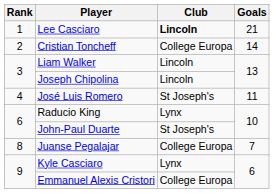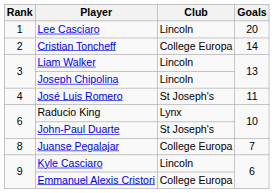 <table class="wikitable">
 <tr>
 <th>Rank</th>
 <th>Player</th>
 <th>Club</th>
 <th>Goals</th>
 </tr>
 <tr>
 <td align=center>1</td>
 <td> <a href='#'>Lee Casciaro</a></td>
-<td><strong>Lincoln</strong></td>
-<td align=center>21</td>
+<td>Lincoln</td>
+<td align=center>20</td>
 </tr>
 <tr>
 <td align=center>2</td>
 <td> <a href='#'>Cristian Toncheff</a></td>
 <td>College Europa</td>
 <td align=center>14</td>
 </tr>
 <tr>
 <td style="text-align:center;" rowspan="2">3</td>
 <td> <a href='#'>Liam Walker</a></td>
 <td>Lincoln</td>
 <td style="text-align:center;" rowspan="2">13</td>
 </tr>
 <tr>
 <td> <a href='#'>Joseph Chipolina</a></td>
 <td>Lincoln</td>
 </tr>
 <tr>
 <td align=center>4</td>
 <td> <a href='#'>José Luis Romero</a></td>
 <td>St Joseph's</td>
 <td align=center>11</td>
 </tr>
 <tr>
 <td style="text-align:center;" rowspan="2">6</td>
 <td> Raducio King</td>
 <td>Lynx</td>
 <td style="text-align:center;" rowspan="2">10</td>
 </tr>
 <tr>
 <td> <a href='#'>John-Paul Duarte</a></td>
 <td>St Joseph's</td>
 </tr>
 <tr>
 <td align=center>8</td>
 <td> <a href='#'>Juanse Pegalajar</a></td>
 <td>College Europa</td>
 <td align=center>7</td>
 </tr>
 <tr>
 <td style="text-align:center;" rowspan="2">9</td>
 <td> <a href='#'>Kyle Casciaro</a></td>
-<td>Lynx</td>
+<td>Lincoln</td>
 <td style="text-align:center;" rowspan="2">6</td>
 </tr>
 <tr>
 <td> <a href='#'>Emmanuel Alexis Cristori</a></td>
 <td>College Europa</td>
 </tr>
 </table>
